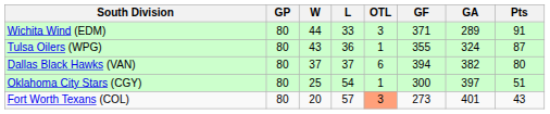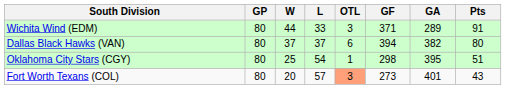 <table class="wikitable">
 <tr>
 <th width="40%" bgcolor="#e0e0e0">South Division</th>
 <th width="5%" bgcolor="#e0e0e0">GP</th>
 <th width="5%" bgcolor="#e0e0e0">W</th>
 <th width="5%" bgcolor="#e0e0e0">L</th>
 <th width="5%" bgcolor="#e0e0e0">OTL</th>
 <th width="7.5%" bgcolor="#e0e0e0">GF</th>
 <th width="7.5%" bgcolor="#e0e0e0">GA</th>
 <th width="7.5%" bgcolor="#e0e0e0">Pts</th>
 </tr>
 <tr align="center" bgcolor="#CCFFCC">
 <td align="left"><a href='#'>Wichita Wind</a> (EDM)</td>
 <td>80</td>
 <td>44</td>
 <td>33</td>
 <td>3</td>
 <td>371</td>
 <td>289</td>
 <td>91</td>
 </tr>
 <tr align="center" bgcolor="#CCFFCC">
-<td align="left"><a href='#'>Tulsa Oilers</a> (WPG)</td>
-<td>80</td>
-<td>43</td>
-<td>36</td>
-<td>1</td>
-<td>355</td>
-<td>324</td>
-<td>87</td>
-</tr>
-<tr align="center" bgcolor="#CCFFCC">
 <td align="left"><a href='#'>Dallas Black Hawks</a> (VAN)</td>
 <td>80</td>
 <td>37</td>
 <td>37</td>
 <td>6</td>
 <td>394</td>
 <td>382</td>
 <td>80</td>
 </tr>
 <tr align="center" bgcolor="#CCFFCC">
 <td align="left"><a href='#'>Oklahoma City Stars</a> (CGY)</td>
 <td>80</td>
 <td>25</td>
 <td>54</td>
 <td>1</td>
-<td>300</td>
-<td>397</td>
+<td>298</td>
+<td>395</td>
 <td>51</td>
 </tr>
 <tr align="center">
 <td align="left"><a href='#'>Fort Worth Texans</a> (COL)</td>
 <td>80</td>
 <td>20</td>
 <td>57</td>
 <td style="background: lightsalmon;">3</td>
 <td>273</td>
 <td>401</td>
 <td>43</td>
 </tr>
 </table>
